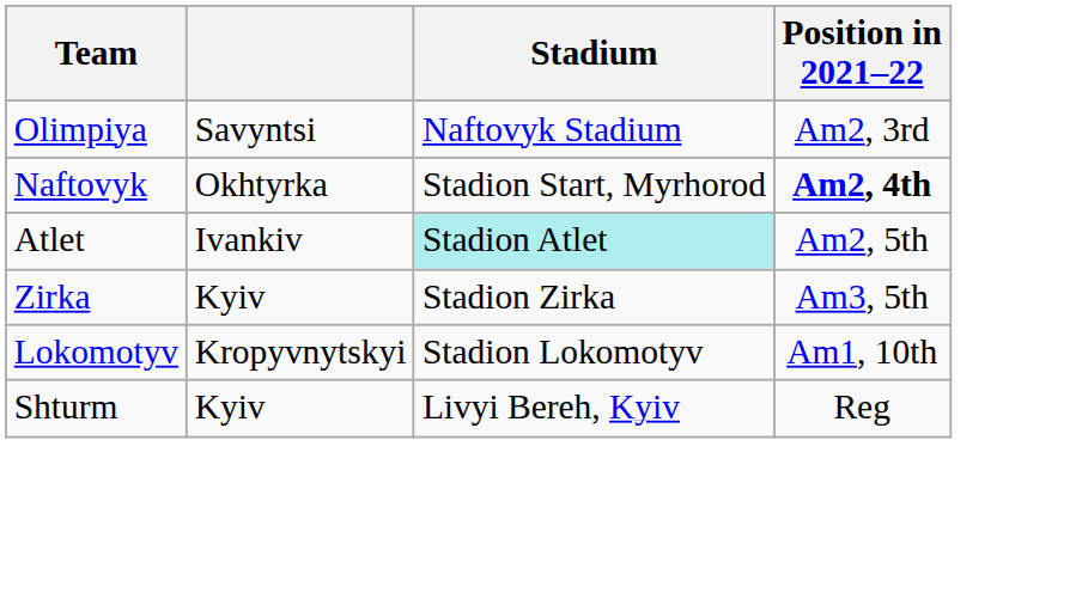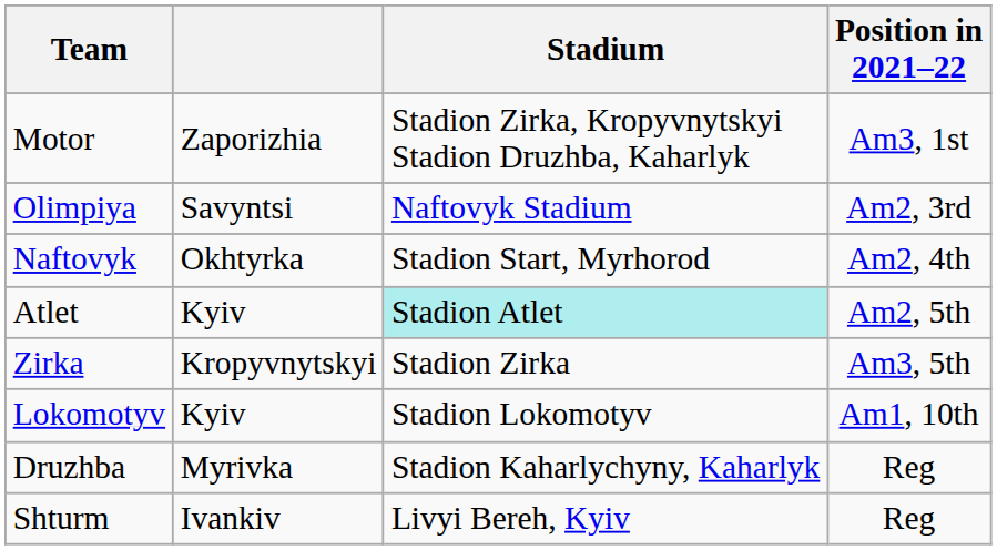 <table class="wikitable sortable" style="text-align: left;">
 <tr>
 <th>Team</th>
 <th></th>
 <th>Stadium</th>
 <th>Position in<br><a href='#'>2021–22</a></th>
+</tr>
+<tr>
+<td>Motor</td>
+<td>Zaporizhia</td>
+<td>Stadion Zirka, Kropyvnytskyi<br>Stadion Druzhba, Kaharlyk</td>
+<td align="center"><a href='#'>Am3</a>, 1st</td>
 </tr>
 <tr>
 <td><a href='#'>Olimpiya</a></td>
 <td>Savyntsi</td>
 <td><a href='#'>Naftovyk Stadium</a></td>
 <td align="center"><a href='#'>Am2</a>, 3rd</td>
 </tr>
 <tr>
 <td><a href='#'>Naftovyk</a></td>
 <td>Okhtyrka</td>
 <td>Stadion Start, Myrhorod</td>
-<td align="center"><strong><a href='#'>Am2</a>, 4th</strong></td>
+<td align="center"><a href='#'>Am2</a>, 4th</td>
 </tr>
 <tr>
 <td>Atlet</td>
-<td>Ivankiv</td>
+<td>Kyiv</td>
 <td style="background: paleturquoise;">Stadion Atlet</td>
 <td align="center"><a href='#'>Am2</a>, 5th</td>
 </tr>
 <tr>
 <td><a href='#'>Zirka</a></td>
-<td>Kyiv</td>
+<td>Kropyvnytskyi</td>
 <td>Stadion Zirka</td>
 <td align="center"><a href='#'>Am3</a>, 5th</td>
 </tr>
 <tr>
 <td><a href='#'>Lokomotyv</a></td>
-<td>Kropyvnytskyi</td>
+<td>Kyiv</td>
 <td>Stadion Lokomotyv</td>
 <td align="center"><a href='#'>Am1</a>, 10th</td>
 </tr>
 <tr>
+<td>Druzhba</td>
+<td>Myrivka</td>
+<td>Stadion Kaharlychyny, <a href='#'>Kaharlyk</a></td>
+<td align="center">Reg</td>
+</tr>
+<tr>
 <td>Shturm</td>
-<td>Kyiv</td>
+<td>Ivankiv</td>
 <td>Livyi Bereh, <a href='#'>Kyiv</a></td>
 <td align="center">Reg</td>
 </tr>
 </table>
